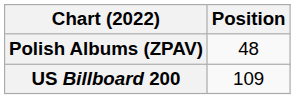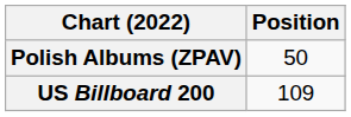 <table class="wikitable plainrowheaders sortable" style="text-align:center">
 <tr>
 <th scope="col">Chart (2022)</th>
 <th scope="col">Position</th>
 </tr>
 <tr>
 <th scope="row">Polish Albums (ZPAV)</th>
-<td>48</td>
+<td>50</td>
 </tr>
 <tr>
 <th scope="row">US <em>Billboard</em> 200</th>
 <td>109</td>
 </tr>
 </table>
